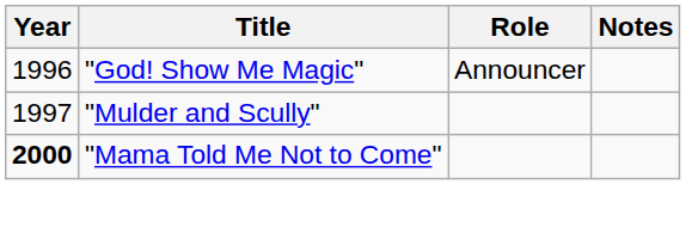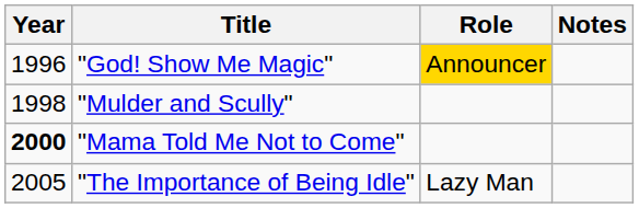 <table class="wikitable sortable">
 <tr>
 <th>Year</th>
 <th>Title</th>
 <th>Role</th>
 <th>Notes</th>
 </tr>
 <tr>
 <td>1996</td>
 <td>"<a href='#'>God! Show Me Magic</a>"</td>
-<td>Announcer</td>
+<td style="background: gold;">Announcer</td>
 <td></td>
 </tr>
 <tr>
-<td>1997</td>
+<td>1998</td>
 <td>"<a href='#'>Mulder and Scully</a>"</td>
 <td></td>
 <td></td>
 </tr>
 <tr>
 <td><strong>2000</strong></td>
 <td>"<a href='#'>Mama Told Me Not to Come</a>"</td>
 <td></td>
 <td></td>
 </tr>
+<tr>
+<td>2005</td>
+<td>"<a href='#'>The Importance of Being Idle</a>"</td>
+<td>Lazy Man</td>
+<td></td>
+</tr>
 </table>
